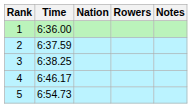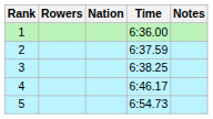 <table class="wikitable sortable" style="text-align:center">
 <tr>
 <th>Rank</th>
+<th>Rowers</th>
+<th>Nation</th>
 <th>Time</th>
-<th>Nation</th>
-<th>Rowers</th>
 <th>Notes</th>
 </tr>
 <tr bgcolor=bbf3bb>
 <td>1</td>
+<td align=left data-sort-value="Rutschow-Stomporowski, Katrin"></td>
+<td align=left></td>
 <td>6:36.00</td>
-<td align=left></td>
-<td align=left data-sort-value="Rutschow-Stomporowski, Katrin"></td>
 <td></td>
 </tr>
 <tr bgcolor=bbf3ff>
 <td>2</td>
+<td align=left data-sort-value="Fedotova, Irina"></td>
+<td align=left></td>
 <td>6:37.59</td>
-<td align=left></td>
-<td align=left data-sort-value="Fedotova, Irina"></td>
 <td></td>
 </tr>
 <tr bgcolor=bbf3ff>
 <td>3</td>
+<td align=left data-sort-value="Pors Olsen, Inger"></td>
+<td align=left></td>
 <td>6:38.25</td>
-<td align=left></td>
-<td align=left data-sort-value="Pors Olsen, Inger"></td>
 <td></td>
 </tr>
 <tr bgcolor=bbf3ff>
 <td>4</td>
+<td align=left data-sort-value="Maziy, Svitlana"></td>
+<td align=left></td>
 <td>6:46.17</td>
-<td align=left></td>
-<td align=left data-sort-value="Maziy, Svitlana"></td>
 <td></td>
 </tr>
 <tr bgcolor=bbf3ff>
 <td>5</td>
+<td align=left data-sort-value="Thies, Dré"></td>
+<td align=left></td>
 <td>6:54.73</td>
-<td align=left></td>
-<td align=left data-sort-value="Thies, Dré"></td>
 <td></td>
 </tr>
 </table>
